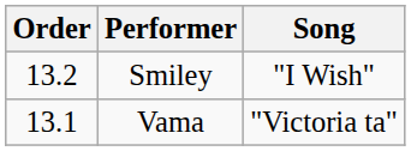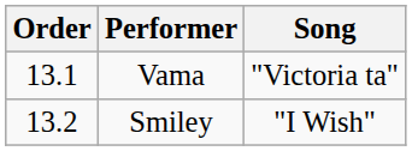 <table class="wikitable" style="text-align:center">
 <tr>
 <th>Order</th>
 <th>Performer</th>
 <th>Song</th>
 </tr>
 <tr>
+<td>13.1</td>
+<td>Vama</td>
+<td>"Victoria ta"</td>
+</tr>
+<tr>
 <td>13.2</td>
 <td>Smiley</td>
 <td>"I Wish"</td>
 </tr>
-<tr>
-<td>13.1</td>
-<td>Vama</td>
-<td>"Victoria ta"</td>
-</tr>
 </table>
